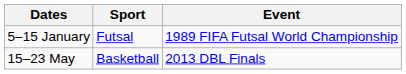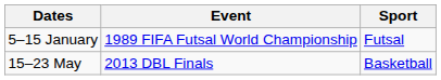 <table class="wikitable">
 <tr>
 <th>Dates</th>
+<th>Event</th>
 <th>Sport</th>
-<th>Event</th>
 </tr>
 <tr>
 <td>5–15 January</td>
+<td><a href='#'>1989 FIFA Futsal World Championship</a></td>
 <td><a href='#'>Futsal</a></td>
-<td><a href='#'>1989 FIFA Futsal World Championship</a></td>
 </tr>
 <tr>
 <td>15–23 May</td>
+<td><a href='#'>2013 DBL Finals</a></td>
 <td><a href='#'>Basketball</a></td>
-<td><a href='#'>2013 DBL Finals</a></td>
 </tr>
 </table>
